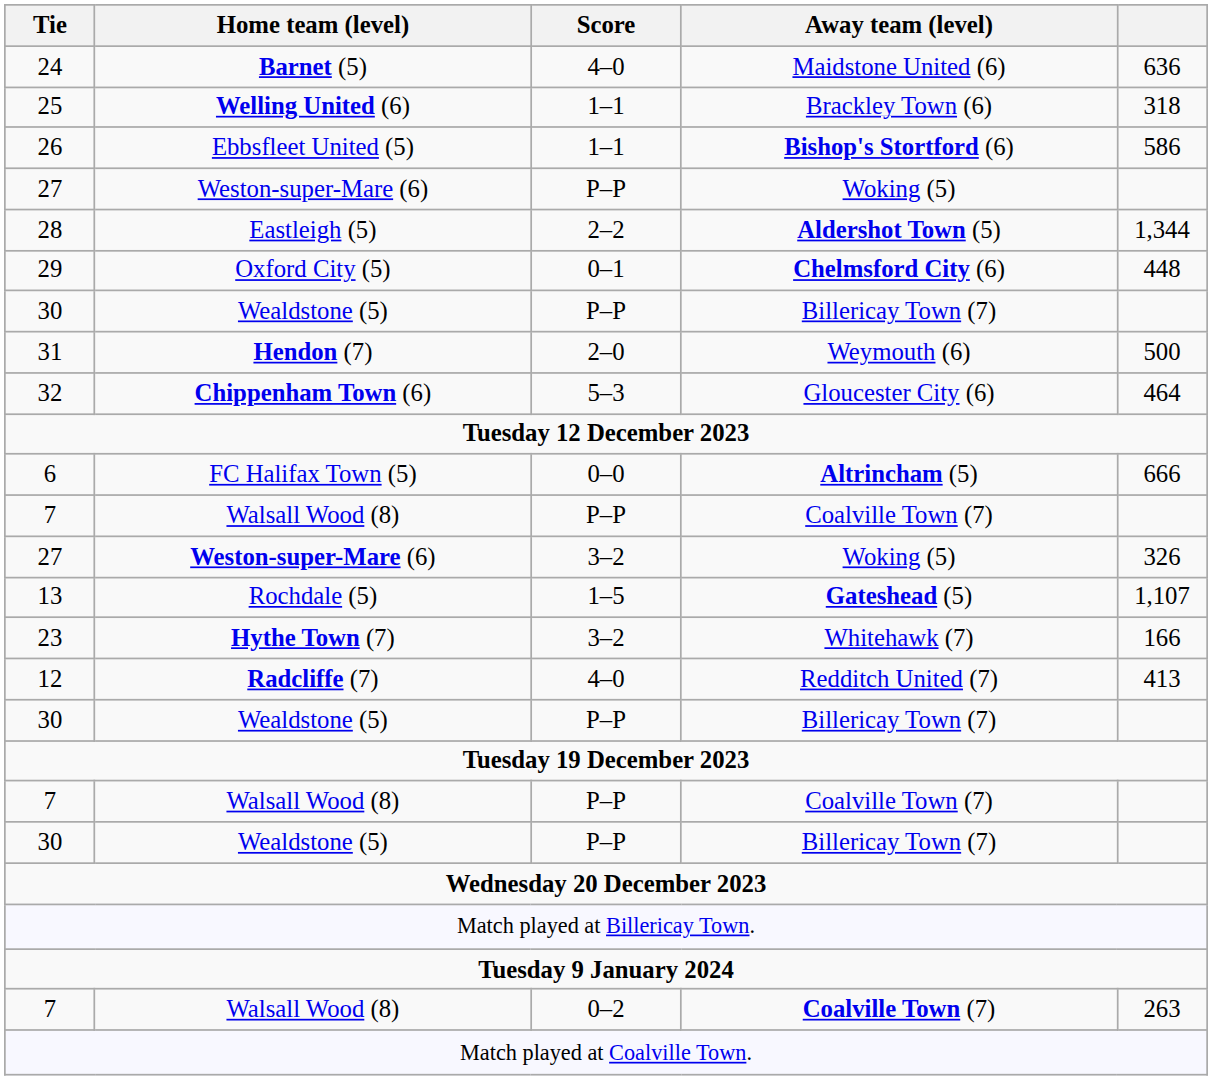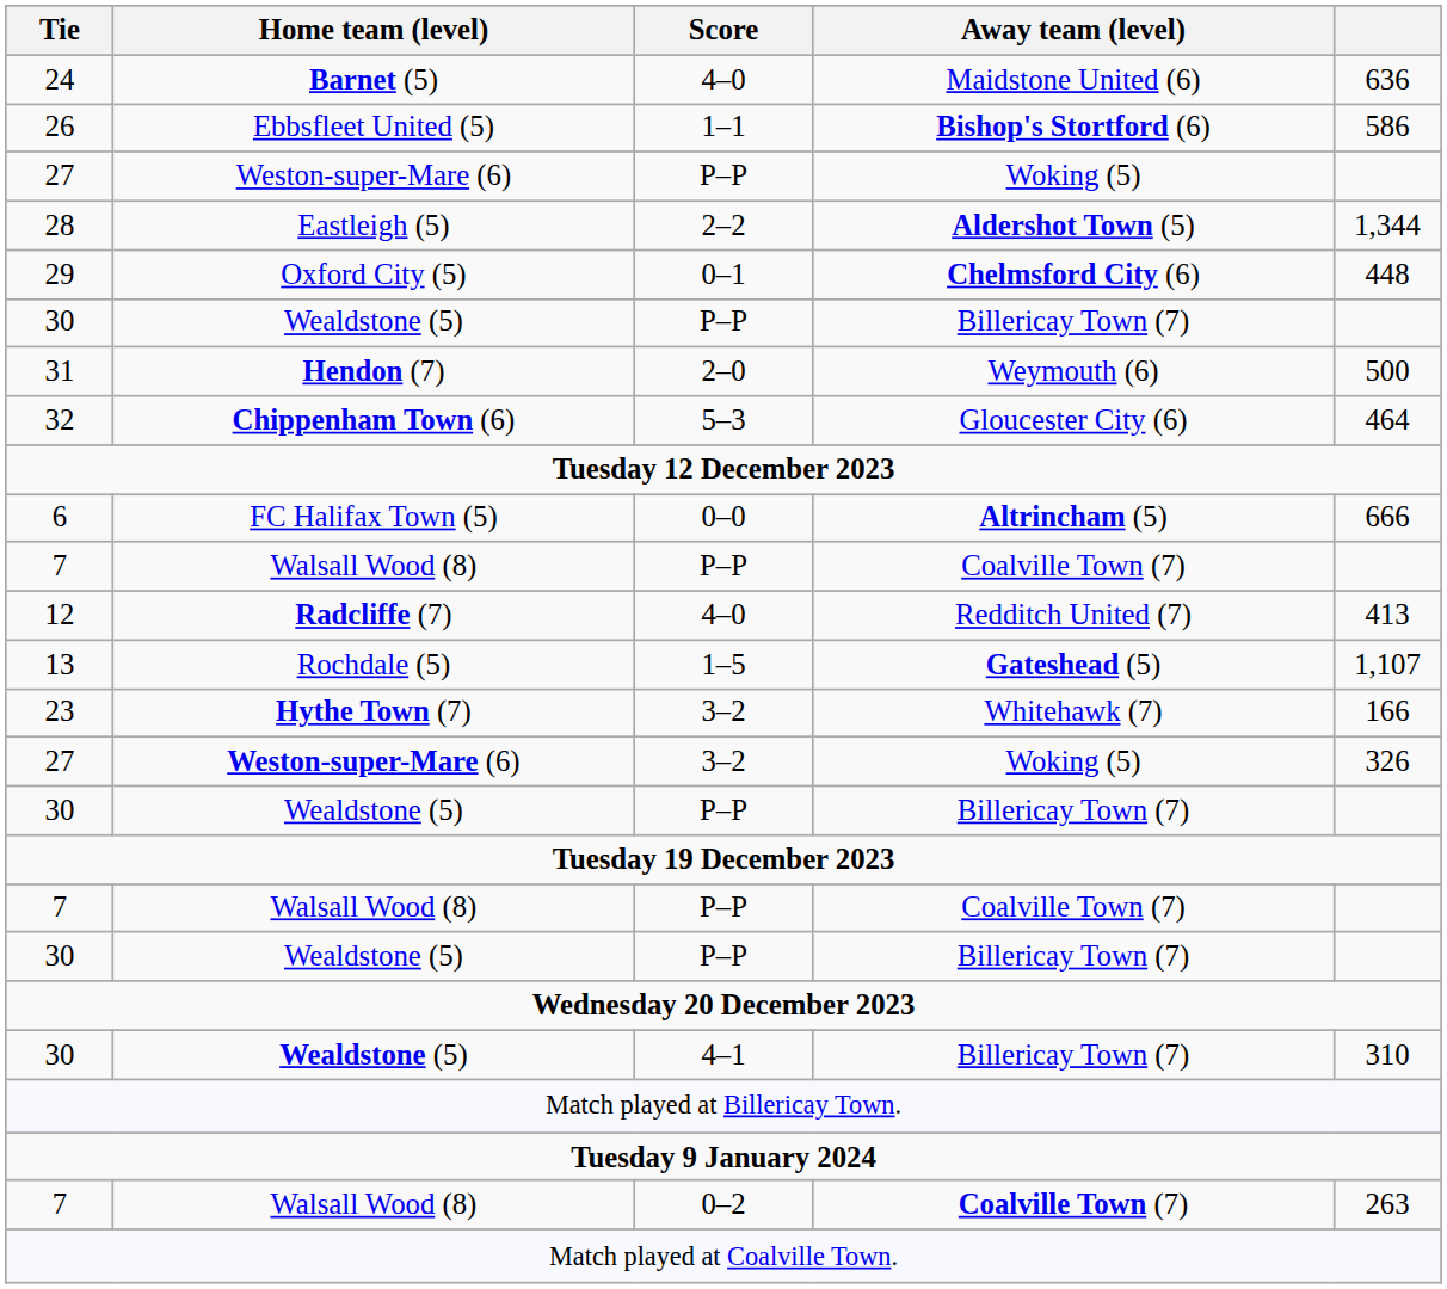 <table class="wikitable" style="width:700px;text-align:center;font-size:90%">
 <tr>
 <th scope="col" style="width: 7.50%">Tie</th>
 <th scope="col" style="width:36.25%">Home team (level)</th>
 <th scope="col" style="width:12.50%">Score</th>
 <th scope="col" style="width:36.25%">Away team (level)</th>
 <th scope="col" style="width: 7.50%"></th>
 </tr>
 <tr>
 <td>24</td>
 <td><strong><a href='#'>Barnet</a></strong> (5)</td>
 <td>4–0</td>
 <td><a href='#'>Maidstone United</a> (6)</td>
 <td>636</td>
-</tr>
-<tr>
-<td>25</td>
-<td><strong><a href='#'>Welling United</a></strong> (6)</td>
-<td>1–1 </td>
-<td><a href='#'>Brackley Town</a> (6)</td>
-<td>318</td>
 </tr>
 <tr>
 <td>26</td>
 <td><a href='#'>Ebbsfleet United</a> (5)</td>
 <td>1–1 </td>
 <td><strong><a href='#'>Bishop's Stortford</a></strong> (6)</td>
 <td>586</td>
 </tr>
 <tr>
 <td>27</td>
 <td><a href='#'>Weston-super-Mare</a> (6)</td>
 <td>P–P</td>
 <td><a href='#'>Woking</a> (5)</td>
 <td></td>
 </tr>
 <tr>
 <td>28</td>
 <td><a href='#'>Eastleigh</a> (5)</td>
 <td>2–2 </td>
 <td><strong><a href='#'>Aldershot Town</a></strong> (5)</td>
 <td>1,344</td>
 </tr>
 <tr>
 <td>29</td>
 <td><a href='#'>Oxford City</a> (5)</td>
 <td>0–1</td>
 <td><strong><a href='#'>Chelmsford City</a></strong> (6)</td>
 <td>448</td>
 </tr>
 <tr>
 <td>30</td>
 <td><a href='#'>Wealdstone</a> (5)</td>
 <td>P–P</td>
 <td><a href='#'>Billericay Town</a> (7)</td>
 <td></td>
 </tr>
 <tr>
 <td>31</td>
 <td><strong><a href='#'>Hendon</a></strong> (7)</td>
 <td>2–0</td>
 <td><a href='#'>Weymouth</a> (6)</td>
 <td>500</td>
 </tr>
 <tr>
 <td>32</td>
 <td><strong><a href='#'>Chippenham Town</a></strong> (6)</td>
 <td>5–3</td>
 <td><a href='#'>Gloucester City</a> (6)</td>
 <td>464</td>
 </tr>
 <tr>
 <td colspan="5"><strong>Tuesday 12 December 2023</strong></td>
 </tr>
 <tr>
 <td>6</td>
 <td><a href='#'>FC Halifax Town</a> (5)</td>
 <td>0–0 </td>
 <td><strong><a href='#'>Altrincham</a></strong> (5)</td>
 <td>666</td>
 </tr>
 <tr>
 <td>7</td>
 <td><a href='#'>Walsall Wood</a> (8)</td>
 <td>P–P</td>
 <td><a href='#'>Coalville Town</a> (7)</td>
 <td></td>
 </tr>
 <tr>
-<td>27</td>
-<td><strong><a href='#'>Weston-super-Mare</a></strong> (6)</td>
-<td>3–2</td>
-<td><a href='#'>Woking</a> (5)</td>
-<td>326</td>
+<td>12</td>
+<td><strong><a href='#'>Radcliffe</a></strong> (7)</td>
+<td>4–0</td>
+<td><a href='#'>Redditch United</a> (7)</td>
+<td>413</td>
 </tr>
 <tr>
 <td>13</td>
 <td><a href='#'>Rochdale</a> (5)</td>
 <td>1–5</td>
 <td><strong><a href='#'>Gateshead</a></strong> (5)</td>
 <td>1,107</td>
 </tr>
 <tr>
 <td>23</td>
 <td><strong><a href='#'>Hythe Town</a></strong> (7)</td>
 <td>3–2</td>
 <td><a href='#'>Whitehawk</a> (7)</td>
 <td>166</td>
 </tr>
 <tr>
-<td>12</td>
-<td><strong><a href='#'>Radcliffe</a></strong> (7)</td>
-<td>4–0</td>
-<td><a href='#'>Redditch United</a> (7)</td>
-<td>413</td>
+<td>27</td>
+<td><strong><a href='#'>Weston-super-Mare</a></strong> (6)</td>
+<td>3–2</td>
+<td><a href='#'>Woking</a> (5)</td>
+<td>326</td>
 </tr>
 <tr>
 <td>30</td>
 <td><a href='#'>Wealdstone</a> (5)</td>
 <td>P–P</td>
 <td><a href='#'>Billericay Town</a> (7)</td>
 <td></td>
 </tr>
 <tr>
 <td colspan="5"><strong>Tuesday 19 December 2023</strong></td>
 </tr>
 <tr>
 <td>7</td>
 <td><a href='#'>Walsall Wood</a> (8)</td>
 <td>P–P</td>
 <td><a href='#'>Coalville Town</a> (7)</td>
 <td></td>
 </tr>
 <tr>
 <td>30</td>
 <td><a href='#'>Wealdstone</a> (5)</td>
 <td>P–P</td>
 <td><a href='#'>Billericay Town</a> (7)</td>
 <td></td>
 </tr>
 <tr>
 <td colspan="5"><strong>Wednesday 20 December 2023</strong></td>
 </tr>
 <tr>
+<td>30</td>
+<td><strong><a href='#'>Wealdstone</a></strong> (5)</td>
+<td>4–1</td>
+<td><a href='#'>Billericay Town</a> (7)</td>
+<td>310</td>
+</tr>
+<tr>
 <td colspan="5" style="background:GhostWhite; height:20px; text-align:center; font-size:90%">Match played at <a href='#'>Billericay Town</a>.</td>
 </tr>
 <tr>
 <td colspan="5"><strong>Tuesday 9 January 2024</strong></td>
 </tr>
 <tr>
 <td>7</td>
 <td><a href='#'>Walsall Wood</a> (8)</td>
 <td>0–2</td>
 <td><strong><a href='#'>Coalville Town</a></strong> (7)</td>
 <td>263</td>
 </tr>
 <tr>
 <td colspan="5" style="background:GhostWhite; height:20px; text-align:center; font-size:90%">Match played at <a href='#'>Coalville Town</a>.</td>
 </tr>
 </table>
